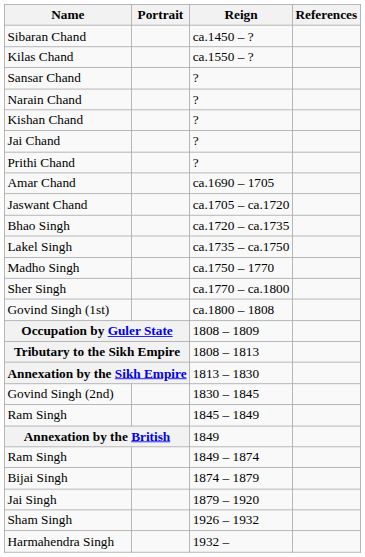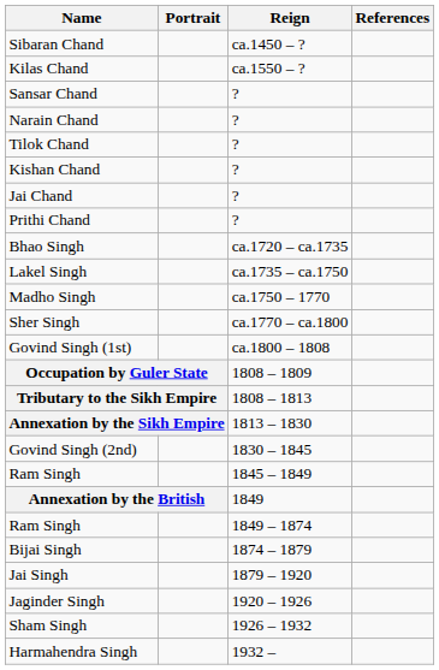 <table class="wikitable">
 <tr>
 <th>Name</th>
 <th>Portrait</th>
 <th>Reign</th>
 <th>References</th>
 </tr>
 <tr>
 <td>Sibaran Chand</td>
 <td></td>
 <td>ca.1450 – ?</td>
 <td></td>
 </tr>
 <tr>
 <td>Kilas Chand</td>
 <td></td>
 <td>ca.1550 – ?</td>
 <td></td>
 </tr>
 <tr>
 <td>Sansar Chand</td>
 <td></td>
 <td>?</td>
 <td></td>
 </tr>
 <tr>
 <td>Narain Chand</td>
 <td></td>
 <td>?</td>
 <td></td>
 </tr>
 <tr>
+<td>Tilok Chand</td>
+<td></td>
+<td>?</td>
+<td></td>
+</tr>
+<tr>
 <td>Kishan Chand</td>
 <td></td>
 <td>?</td>
 <td></td>
 </tr>
 <tr>
 <td>Jai Chand</td>
 <td></td>
 <td>?</td>
 <td></td>
 </tr>
 <tr>
 <td>Prithi Chand</td>
 <td></td>
 <td>?</td>
-<td></td>
-</tr>
-<tr>
-<td>Amar Chand</td>
-<td></td>
-<td>ca.1690 – 1705</td>
-<td></td>
-</tr>
-<tr>
-<td>Jaswant Chand</td>
-<td></td>
-<td>ca.1705 – ca.1720</td>
 <td></td>
 </tr>
 <tr>
 <td>Bhao Singh</td>
 <td></td>
 <td>ca.1720 – ca.1735</td>
 <td></td>
 </tr>
 <tr>
 <td>Lakel Singh</td>
 <td></td>
 <td>ca.1735 – ca.1750</td>
 <td></td>
 </tr>
 <tr>
 <td>Madho Singh</td>
 <td></td>
 <td>ca.1750 – 1770</td>
 <td></td>
 </tr>
 <tr>
 <td>Sher Singh</td>
 <td></td>
 <td>ca.1770 – ca.1800</td>
 <td></td>
 </tr>
 <tr>
 <td>Govind Singh (1st)</td>
 <td></td>
 <td>ca.1800 – 1808</td>
 <td></td>
 </tr>
 <tr>
 <th colspan="2">Occupation by <a href='#'>Guler State</a></th>
 <td>1808 – 1809</td>
 <td></td>
 </tr>
 <tr>
 <th colspan="2">Tributary to the Sikh Empire</th>
 <td>1808 – 1813</td>
 <td></td>
 </tr>
 <tr>
 <th colspan="2">Annexation by the <a href='#'>Sikh Empire</a></th>
 <td>1813 – 1830</td>
 <td></td>
 </tr>
 <tr>
 <td>Govind Singh (2nd)</td>
 <td></td>
 <td>1830 – 1845</td>
 <td></td>
 </tr>
 <tr>
 <td>Ram Singh</td>
 <td></td>
 <td>1845 – 1849</td>
 <td></td>
 </tr>
 <tr>
 <th colspan="2">Annexation by the <a href='#'>British</a></th>
 <td>1849</td>
 <td></td>
 </tr>
 <tr>
 <td>Ram Singh</td>
 <td></td>
 <td>1849 – 1874</td>
 <td></td>
 </tr>
 <tr>
 <td>Bijai Singh</td>
 <td></td>
 <td>1874 – 1879</td>
 <td></td>
 </tr>
 <tr>
 <td>Jai Singh</td>
 <td></td>
 <td>1879 – 1920</td>
 <td></td>
 </tr>
 <tr>
+<td>Jaginder Singh</td>
+<td></td>
+<td>1920 – 1926</td>
+<td></td>
+</tr>
+<tr>
 <td>Sham Singh</td>
 <td></td>
 <td>1926 – 1932</td>
 <td></td>
 </tr>
 <tr>
 <td>Harmahendra Singh</td>
 <td></td>
 <td>1932 –</td>
 <td></td>
 </tr>
 </table>
